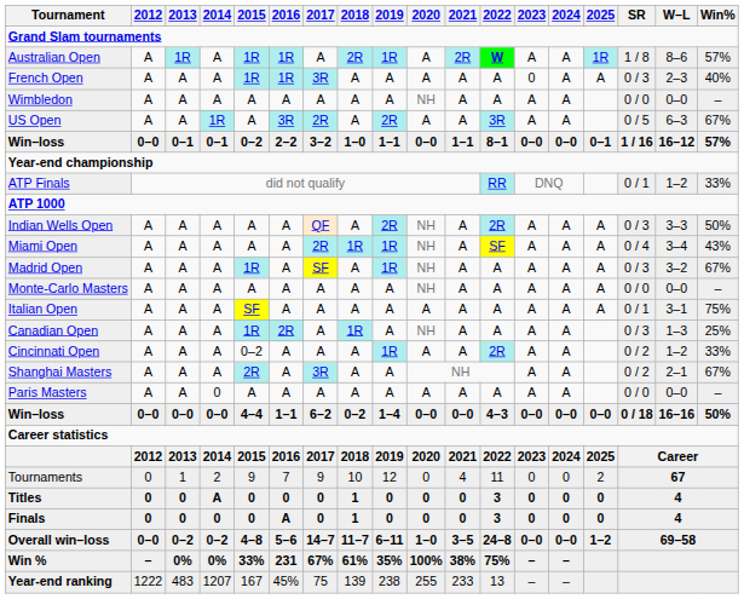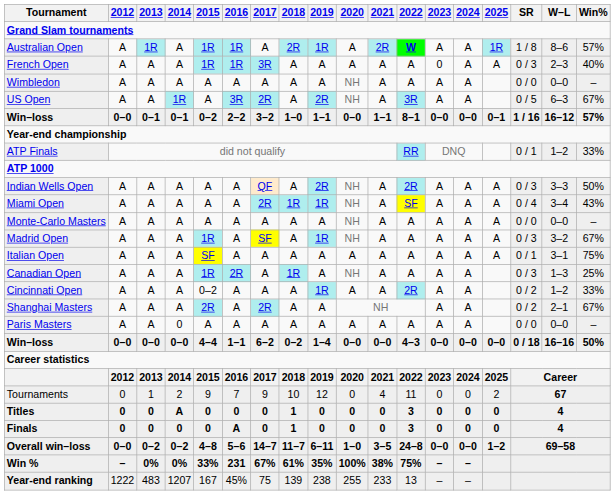 <table class="wikitable nowrap" style=text-align:center;font-size:96%>
 <tr>
 <th>Tournament</th>
 <th><a href='#'>2012</a></th>
 <th><a href='#'>2013</a></th>
 <th><a href='#'>2014</a></th>
 <th><a href='#'>2015</a></th>
 <th><a href='#'>2016</a></th>
 <th><a href='#'>2017</a></th>
 <th><a href='#'>2018</a></th>
 <th><a href='#'>2019</a></th>
 <th><a href='#'>2020</a></th>
 <th><a href='#'>2021</a></th>
 <th><a href='#'>2022</a></th>
 <th><a href='#'>2023</a></th>
 <th><a href='#'>2024</a></th>
 <th><a href='#'>2025</a></th>
 <th>SR</th>
 <th>W–L</th>
 <th>Win%</th>
 </tr>
 <tr>
 <td colspan="18" align="left"><strong><a href='#'>Grand Slam tournaments</a></strong></td>
 </tr>
 <tr>
 <td align=left bgcolor=efefef><a href='#'>Australian Open</a></td>
 <td>A</td>
 <td style=background:#afeeee><a href='#'>1R</a></td>
 <td>A</td>
 <td style=background:#afeeee><a href='#'>1R</a></td>
 <td style=background:#afeeee><a href='#'>1R</a></td>
 <td>A</td>
 <td style=background:#afeeee><a href='#'>2R</a></td>
 <td style=background:#afeeee><a href='#'>1R</a></td>
 <td>A</td>
 <td style=background:#afeeee><a href='#'>2R</a></td>
 <td style=background:lime><a href='#'><strong>W</strong></a></td>
 <td>A</td>
 <td>A</td>
 <td style=background:#afeeee><a href='#'>1R</a></td>
 <td bgcolor=efefef>1 / 8</td>
 <td bgcolor=efefef>8–6</td>
 <td bgcolor=efefef>57%</td>
 </tr>
 <tr>
 <td align=left bgcolor=efefef><a href='#'>French Open</a></td>
 <td>A</td>
 <td>A</td>
 <td>A</td>
 <td style=background:#afeeee><a href='#'>1R</a></td>
 <td style=background:#afeeee><a href='#'>1R</a></td>
 <td style=background:#afeeee><a href='#'>3R</a></td>
 <td>A</td>
 <td>A</td>
 <td>A</td>
 <td>A</td>
 <td>A</td>
 <td>0</td>
 <td>A</td>
 <td>A</td>
 <td bgcolor=efefef>0 / 3</td>
 <td bgcolor=efefef>2–3</td>
 <td bgcolor=efefef>40%</td>
 </tr>
 <tr>
 <td align=left bgcolor=efefef><a href='#'>Wimbledon</a></td>
 <td>A</td>
 <td>A</td>
 <td>A</td>
 <td>A</td>
 <td>A</td>
 <td>A</td>
 <td>A</td>
 <td>A</td>
 <td style=color:#767676>NH</td>
 <td>A</td>
 <td>A</td>
 <td>A</td>
 <td>A</td>
 <td></td>
 <td bgcolor=efefef>0 / 0</td>
 <td bgcolor=efefef>0–0</td>
 <td bgcolor=efefef>–</td>
 </tr>
 <tr>
 <td align=left bgcolor=efefef><a href='#'>US Open</a></td>
 <td>A</td>
 <td>A</td>
 <td style=background:#afeeee><a href='#'>1R</a></td>
 <td>A</td>
 <td style=background:#afeeee><a href='#'>3R</a></td>
 <td style=background:#afeeee><a href='#'>2R</a></td>
 <td>A</td>
 <td style=background:#afeeee><a href='#'>2R</a></td>
-<td>A</td>
+<td style=color:#767676>NH</td>
 <td>A</td>
 <td style=background:#afeeee><a href='#'>3R</a></td>
 <td>A</td>
 <td>A</td>
 <td></td>
 <td bgcolor=efefef>0 / 5</td>
 <td bgcolor=efefef>6–3</td>
 <td bgcolor=efefef>67%</td>
 </tr>
 <tr style=font-weight:bold;background:#efefef>
 <td style=text-align:left>Win–loss</td>
 <td>0–0</td>
 <td>0–1</td>
 <td>0–1</td>
 <td>0–2</td>
 <td>2–2</td>
 <td>3–2</td>
 <td>1–0</td>
 <td>1–1</td>
 <td>0–0</td>
 <td>1–1</td>
 <td>8–1</td>
 <td>0–0</td>
 <td>0–0</td>
 <td>0–1</td>
 <td>1 / 16</td>
 <td>16–12</td>
 <td>57%</td>
 </tr>
 <tr>
 <td colspan="18" align="left"><strong>Year-end championship</strong></td>
 </tr>
 <tr>
 <td align=left bgcolor=efefef><a href='#'>ATP Finals</a></td>
 <td colspan=10 style=color:#767676>did not qualify</td>
 <td style=background:#afeeee><a href='#'>RR</a></td>
 <td colspan=2 style=color:#767676>DNQ</td>
 <td></td>
 <td bgcolor=efefef>0 / 1</td>
 <td bgcolor=efefef>1–2</td>
 <td bgcolor=efefef>33%</td>
 </tr>
 <tr>
 <td colspan="18" align="left"><strong><a href='#'>ATP 1000</a></strong></td>
 </tr>
 <tr>
 <td align=left bgcolor=efefef><a href='#'>Indian Wells Open</a></td>
 <td>A</td>
 <td>A</td>
 <td>A</td>
 <td>A</td>
 <td>A</td>
 <td style=background:#ffebcd><a href='#'>QF</a></td>
 <td>A</td>
 <td style=background:#afeeee><a href='#'>2R</a></td>
 <td style=color:#767676>NH</td>
 <td>A</td>
 <td style=background:#afeeee><a href='#'>2R</a></td>
 <td>A</td>
 <td>A</td>
 <td>A</td>
 <td bgcolor=efefef>0 / 3</td>
 <td bgcolor=efefef>3–3</td>
 <td bgcolor=efefef>50%</td>
 </tr>
 <tr>
 <td align=left bgcolor=efefef><a href='#'>Miami Open</a></td>
 <td>A</td>
 <td>A</td>
 <td>A</td>
 <td>A</td>
 <td>A</td>
 <td style=background:#afeeee><a href='#'>2R</a></td>
 <td style=background:#afeeee><a href='#'>1R</a></td>
 <td style=background:#afeeee><a href='#'>1R</a></td>
 <td style=color:#767676>NH</td>
 <td>A</td>
 <td style=background:yellow><a href='#'>SF</a></td>
 <td>A</td>
 <td>A</td>
 <td>A</td>
 <td bgcolor=efefef>0 / 4</td>
 <td bgcolor=efefef>3–4</td>
 <td bgcolor=efefef>43%</td>
 </tr>
 <tr>
+<td align=left bgcolor=efefef><a href='#'>Monte-Carlo Masters</a></td>
+<td>A</td>
+<td>A</td>
+<td>A</td>
+<td>A</td>
+<td>A</td>
+<td>A</td>
+<td>A</td>
+<td>A</td>
+<td style=color:#767676>NH</td>
+<td>A</td>
+<td>A</td>
+<td>A</td>
+<td>A</td>
+<td>A</td>
+<td bgcolor=efefef>0 / 0</td>
+<td bgcolor=efefef>0–0</td>
+<td bgcolor=efefef>–</td>
+</tr>
+<tr>
 <td align=left bgcolor=efefef><a href='#'>Madrid Open</a></td>
 <td>A</td>
 <td>A</td>
 <td>A</td>
 <td style=background:#afeeee><a href='#'>1R</a></td>
 <td>A</td>
 <td style=background:yellow><a href='#'>SF</a></td>
 <td>A</td>
 <td style=background:#afeeee><a href='#'>1R</a></td>
 <td style=color:#767676>NH</td>
 <td>A</td>
 <td>A</td>
 <td>A</td>
 <td>A</td>
 <td>A</td>
 <td bgcolor=efefef>0 / 3</td>
 <td bgcolor=efefef>3–2</td>
 <td bgcolor=efefef>67%</td>
-</tr>
-<tr>
-<td align=left bgcolor=efefef><a href='#'>Monte-Carlo Masters</a></td>
-<td>A</td>
-<td>A</td>
-<td>A</td>
-<td>A</td>
-<td>A</td>
-<td>A</td>
-<td>A</td>
-<td>A</td>
-<td style=color:#767676>NH</td>
-<td>A</td>
-<td>A</td>
-<td>A</td>
-<td>A</td>
-<td>A</td>
-<td bgcolor=efefef>0 / 0</td>
-<td bgcolor=efefef>0–0</td>
-<td bgcolor=efefef>–</td>
 </tr>
 <tr>
 <td align=left bgcolor=efefef><a href='#'>Italian Open</a></td>
 <td>A</td>
 <td>A</td>
 <td>A</td>
 <td style=background:yellow><a href='#'>SF</a></td>
 <td>A</td>
 <td>A</td>
 <td>A</td>
 <td>A</td>
 <td>A</td>
 <td>A</td>
 <td>A</td>
 <td>A</td>
 <td>A</td>
 <td>A</td>
 <td bgcolor=efefef>0 / 1</td>
 <td bgcolor=efefef>3–1</td>
 <td bgcolor=efefef>75%</td>
 </tr>
 <tr>
 <td align=left bgcolor=efefef><a href='#'>Canadian Open</a></td>
 <td>A</td>
 <td>A</td>
 <td>A</td>
 <td style=background:#afeeee><a href='#'>1R</a></td>
 <td style=background:#afeeee><a href='#'>2R</a></td>
 <td>A</td>
 <td style=background:#afeeee><a href='#'>1R</a></td>
 <td>A</td>
 <td style=color:#767676>NH</td>
 <td>A</td>
 <td>A</td>
 <td>A</td>
 <td>A</td>
 <td></td>
 <td bgcolor=efefef>0 / 3</td>
 <td bgcolor=efefef>1–3</td>
 <td bgcolor=efefef>25%</td>
 </tr>
 <tr>
 <td align=left bgcolor=efefef><a href='#'>Cincinnati Open</a></td>
 <td>A</td>
 <td>A</td>
 <td>A</td>
 <td>0–2</td>
 <td>A</td>
 <td>A</td>
 <td>A</td>
 <td style=background:#afeeee><a href='#'>1R</a></td>
 <td>A</td>
 <td>A</td>
 <td style=background:#afeeee><a href='#'>2R</a></td>
 <td>A</td>
 <td>A</td>
 <td></td>
 <td bgcolor=efefef>0 / 2</td>
 <td bgcolor=efefef>1–2</td>
 <td bgcolor=efefef>33%</td>
 </tr>
 <tr>
 <td align=left bgcolor=efefef><a href='#'>Shanghai Masters</a></td>
 <td>A</td>
 <td>A</td>
 <td>A</td>
 <td style=background:#afeeee><a href='#'>2R</a></td>
 <td>A</td>
-<td style=background:#afeeee><a href='#'>3R</a></td>
+<td style=background:#afeeee><a href='#'>2R</a></td>
 <td>A</td>
 <td>A</td>
 <td colspan=3 style=color:#767676>NH</td>
 <td>A</td>
 <td>A</td>
 <td></td>
 <td bgcolor=efefef>0 / 2</td>
 <td bgcolor=efefef>2–1</td>
 <td bgcolor=efefef>67%</td>
 </tr>
 <tr>
 <td align=left bgcolor=efefef><a href='#'>Paris Masters</a></td>
 <td>A</td>
 <td>A</td>
 <td>0</td>
 <td>A</td>
 <td>A</td>
 <td>A</td>
 <td>A</td>
 <td>A</td>
 <td>A</td>
 <td>A</td>
 <td>A</td>
 <td>A</td>
 <td>A</td>
 <td></td>
 <td bgcolor=efefef>0 / 0</td>
 <td bgcolor=efefef>0–0</td>
 <td bgcolor=efefef>–</td>
 </tr>
 <tr style=font-weight:bold;background:#efefef>
 <td style=text-align:left>Win–loss</td>
 <td>0–0</td>
 <td>0–0</td>
 <td>0–0</td>
 <td>4–4</td>
 <td>1–1</td>
 <td>6–2</td>
 <td>0–2</td>
 <td>1–4</td>
 <td>0–0</td>
 <td>0–0</td>
 <td>4–3</td>
 <td>0–0</td>
 <td>0–0</td>
 <td>0–0</td>
 <td>0 / 18</td>
 <td>16–16</td>
 <td>50%</td>
 </tr>
 <tr>
 <td colspan="18" align="left"><strong>Career statistics</strong></td>
 </tr>
 <tr>
 <th></th>
 <th>2012</th>
 <th>2013</th>
 <th>2014</th>
 <th>2015</th>
 <th>2016</th>
 <th>2017</th>
 <th>2018</th>
 <th>2019</th>
 <th>2020</th>
 <th>2021</th>
 <th>2022</th>
 <th>2023</th>
 <th>2024</th>
 <th>2025</th>
 <th colspan=3>Career</th>
 </tr>
 <tr bgcolor=efefef>
 <td align=left>Tournaments</td>
 <td>0</td>
 <td>1</td>
 <td>2</td>
 <td>9</td>
 <td>7</td>
 <td>9</td>
 <td>10</td>
 <td>12</td>
 <td>0</td>
 <td>4</td>
 <td>11</td>
 <td>0</td>
 <td>0</td>
 <td>2</td>
 <td colspan="3"><strong>67</strong></td>
 </tr>
 <tr style=font-weight:bold;background:#efefef>
 <td style=text-align:left>Titles</td>
 <td>0</td>
 <td>0</td>
 <td>A</td>
 <td>0</td>
 <td>0</td>
 <td>0</td>
 <td>1</td>
 <td>0</td>
 <td>0</td>
 <td>0</td>
 <td>3</td>
 <td>0</td>
 <td>0</td>
 <td>0</td>
 <td colspan="3">4</td>
 </tr>
 <tr style=font-weight:bold;background:#efefef>
 <td style=text-align:left>Finals</td>
 <td>0</td>
 <td>0</td>
 <td>0</td>
 <td>0</td>
 <td>A</td>
 <td>0</td>
 <td>1</td>
 <td>0</td>
 <td>0</td>
 <td>0</td>
 <td>3</td>
 <td>0</td>
 <td>0</td>
 <td>0</td>
 <td colspan="3">4</td>
 </tr>
 <tr style=font-weight:bold;background:#efefef>
 <td style=text-align:left>Overall win–loss</td>
 <td>0–0</td>
 <td>0–2</td>
 <td>0–2</td>
 <td>4–8</td>
 <td>5–6</td>
 <td>14–7</td>
 <td>11–7</td>
 <td>6–11</td>
 <td>1–0</td>
 <td>3–5</td>
 <td>24–8</td>
 <td>0–0</td>
 <td>0–0</td>
 <td>1–2</td>
 <td colspan="3">69–58</td>
 </tr>
 <tr style=font-weight:bold;background:#efefef>
 <td style=text-align:left>Win %</td>
 <td>–</td>
 <td>0%</td>
 <td>0%</td>
 <td>33%</td>
 <td>231</td>
 <td>67%</td>
 <td>61%</td>
 <td>35%</td>
 <td>100%</td>
 <td>38%</td>
 <td>75%</td>
 <td>–</td>
 <td>–</td>
 <td></td>
 <td colspan="3"></td>
 </tr>
 <tr bgcolor=efefef>
 <td align=left><strong>Year-end ranking</strong></td>
 <td>1222</td>
 <td>483</td>
 <td>1207</td>
 <td>167</td>
 <td>45%</td>
 <td>75</td>
 <td>139</td>
 <td>238</td>
 <td>255</td>
 <td>233</td>
 <td>13</td>
 <td>–</td>
 <td>–</td>
 <td></td>
 <td colspan="3"></td>
 </tr>
 </table>
